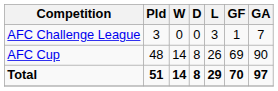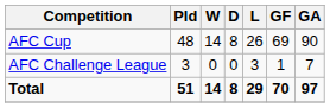 <table class="wikitable">
 <tr>
 <th>Competition</th>
 <th>Pld</th>
 <th>W</th>
 <th>D</th>
 <th>L</th>
 <th>GF</th>
 <th>GA</th>
 </tr>
 <tr>
+<td><a href='#'>AFC Cup</a></td>
+<td style="text-align:center;">48</td>
+<td style="text-align:center;">14</td>
+<td style="text-align:center;">8</td>
+<td style="text-align:center;">26</td>
+<td style="text-align:center;">69</td>
+<td style="text-align:center;">90</td>
+</tr>
+<tr>
 <td><a href='#'>AFC Challenge League</a></td>
 <td style="text-align:center;">3</td>
 <td style="text-align:center;">0</td>
 <td style="text-align:center;">0</td>
 <td style="text-align:center;">3</td>
 <td style="text-align:center;">1</td>
 <td style="text-align:center;">7</td>
-</tr>
-<tr>
-<td><a href='#'>AFC Cup</a></td>
-<td style="text-align:center;">48</td>
-<td style="text-align:center;">14</td>
-<td style="text-align:center;">8</td>
-<td style="text-align:center;">26</td>
-<td style="text-align:center;">69</td>
-<td style="text-align:center;">90</td>
 </tr>
 <tr>
 <td><strong>Total</strong></td>
 <td style="text-align:center;"><strong>51</strong></td>
 <td style="text-align:center;"><strong>14</strong></td>
 <td style="text-align:center;"><strong>8 </strong></td>
 <td style="text-align:center;"><strong>29</strong></td>
 <td style="text-align:center;"><strong>70</strong></td>
 <td style="text-align:center;"><strong>97</strong></td>
 </tr>
 <tr>
 </tr>
 </table>
